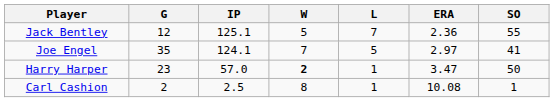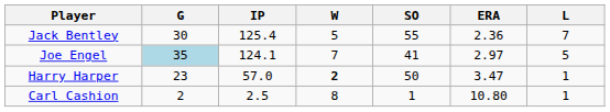 <table class="wikitable sortable">
 <tr>
 <th bgcolor="#DDDDFF" width="16%">Player</th>
 <th bgcolor="#DDDDFF" width="9%">G</th>
 <th bgcolor="#DDDDFF" width="9%">IP</th>
 <th bgcolor="#DDDDFF" width="9%">W</th>
+<th bgcolor="#DDDDFF" width="9%">SO</th>
+<th bgcolor="#DDDDFF" width="9%">ERA</th>
 <th bgcolor="#DDDDFF" width="9%">L</th>
-<th bgcolor="#DDDDFF" width="9%">ERA</th>
-<th bgcolor="#DDDDFF" width="9%">SO</th>
 </tr>
 <tr align="center">
 <td><a href='#'>Jack Bentley</a></td>
-<td>12</td>
-<td>125.1</td>
+<td>30</td>
+<td>125.4</td>
 <td>5</td>
+<td>55</td>
+<td>2.36</td>
 <td>7</td>
-<td>2.36</td>
-<td>55</td>
 </tr>
 <tr align=center>
 <td><a href='#'>Joe Engel</a></td>
-<td>35</td>
+<td style="background: lightblue;">35</td>
 <td>124.1</td>
 <td>7</td>
+<td>41</td>
+<td>2.97</td>
 <td>5</td>
-<td>2.97</td>
-<td>41</td>
 </tr>
 <tr align=center>
 <td><a href='#'>Harry Harper</a></td>
 <td>23</td>
 <td>57.0</td>
 <td><strong>2</strong></td>
+<td>50</td>
+<td>3.47</td>
 <td>1</td>
-<td>3.47</td>
-<td>50</td>
 </tr>
 <tr align=center>
 <td><a href='#'>Carl Cashion</a></td>
 <td>2</td>
 <td>2.5</td>
 <td>8</td>
 <td>1</td>
-<td>10.08</td>
+<td>10.80</td>
 <td>1</td>
 </tr>
 </table>
